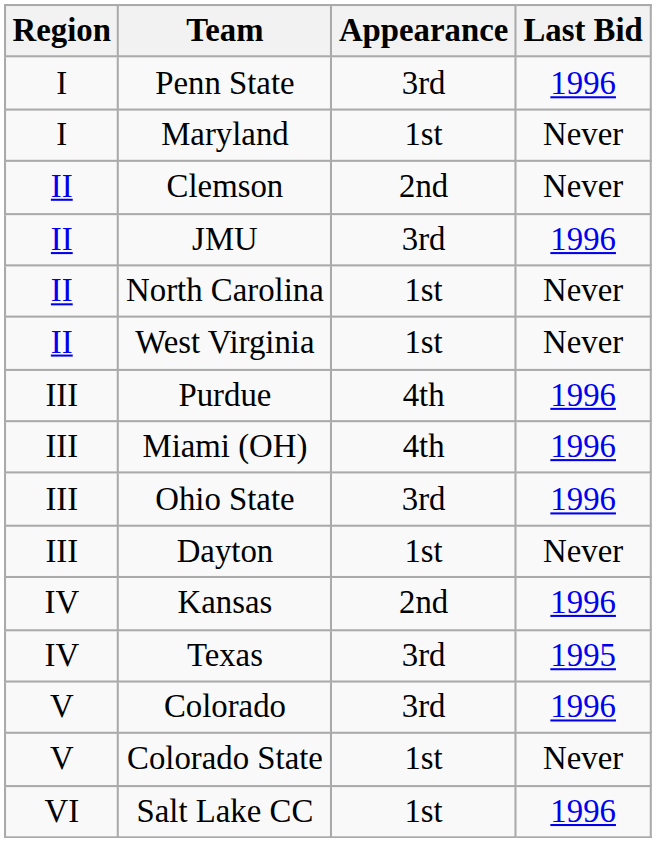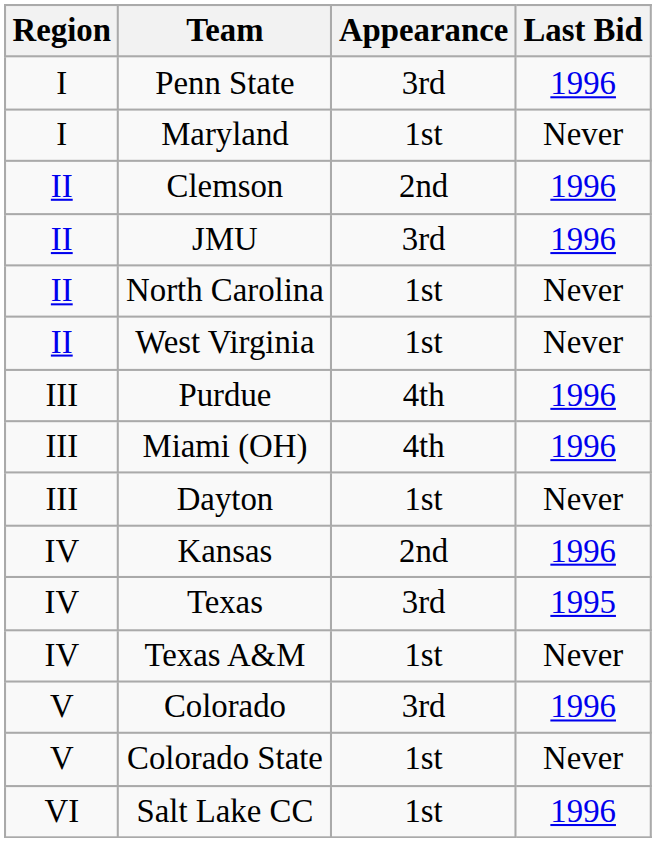 <table class="wikitable sortable" style="text-align:center">
 <tr>
 <th>Region</th>
 <th>Team</th>
 <th>Appearance</th>
 <th>Last Bid</th>
 </tr>
 <tr>
 <td>I</td>
 <td>Penn State</td>
 <td>3rd</td>
 <td><a href='#'>1996</a></td>
 </tr>
 <tr>
 <td>I</td>
 <td>Maryland</td>
 <td>1st</td>
 <td>Never</td>
 </tr>
 <tr>
 <td><a href='#'>II</a></td>
 <td>Clemson</td>
 <td>2nd</td>
-<td>Never</td>
+<td><a href='#'>1996</a></td>
 </tr>
 <tr>
 <td><a href='#'>II</a></td>
 <td>JMU</td>
 <td>3rd</td>
 <td><a href='#'>1996</a></td>
 </tr>
 <tr>
 <td><a href='#'>II</a></td>
 <td>North Carolina</td>
 <td>1st</td>
 <td>Never</td>
 </tr>
 <tr>
 <td><a href='#'>II</a></td>
 <td>West Virginia</td>
 <td>1st</td>
 <td>Never</td>
 </tr>
 <tr>
 <td>III</td>
 <td>Purdue</td>
 <td>4th</td>
 <td><a href='#'>1996</a></td>
 </tr>
 <tr>
 <td>III</td>
 <td>Miami (OH)</td>
 <td>4th</td>
 <td><a href='#'>1996</a></td>
 </tr>
 <tr>
 <td>III</td>
-<td>Ohio State</td>
-<td>3rd</td>
-<td><a href='#'>1996</a></td>
-</tr>
-<tr>
-<td>III</td>
 <td>Dayton</td>
 <td>1st</td>
 <td>Never</td>
 </tr>
 <tr>
 <td>IV</td>
 <td>Kansas</td>
 <td>2nd</td>
 <td><a href='#'>1996</a></td>
 </tr>
 <tr>
 <td>IV</td>
 <td>Texas</td>
 <td>3rd</td>
 <td><a href='#'>1995</a></td>
+</tr>
+<tr>
+<td>IV</td>
+<td>Texas A&M</td>
+<td>1st</td>
+<td>Never</td>
 </tr>
 <tr>
 <td>V</td>
 <td>Colorado</td>
 <td>3rd</td>
 <td><a href='#'>1996</a></td>
 </tr>
 <tr>
 <td>V</td>
 <td>Colorado State</td>
 <td>1st</td>
 <td>Never</td>
 </tr>
 <tr>
 <td>VI</td>
 <td>Salt Lake CC</td>
 <td>1st</td>
 <td><a href='#'>1996</a></td>
 </tr>
 </table>
